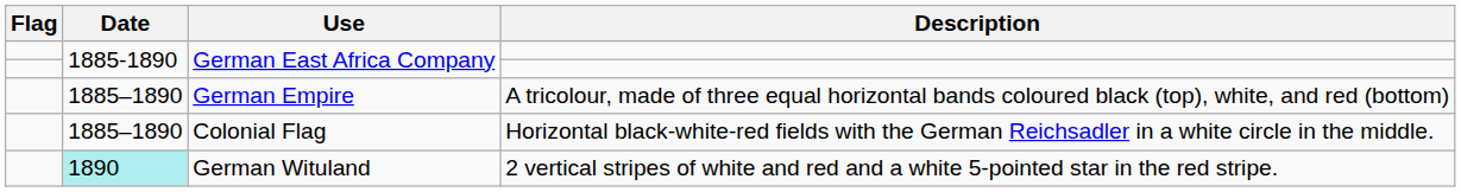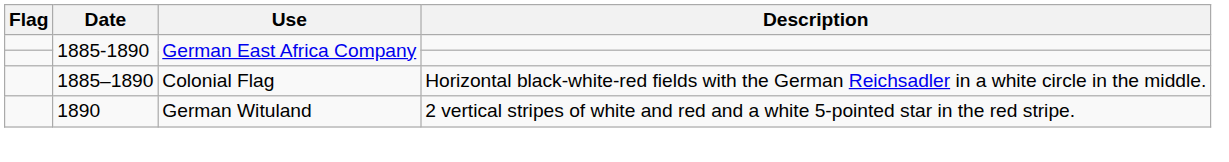 <table class="wikitable">
 <tr>
 <th>Flag</th>
 <th>Date</th>
 <th>Use</th>
 <th>Description</th>
 </tr>
 <tr>
 <td></td>
 <td rowspan="2">1885-1890</td>
 <td rowspan="2"><a href='#'>German East Africa Company</a></td>
 <td></td>
 </tr>
 <tr>
 <td></td>
 <td></td>
 </tr>
 <tr>
 <td></td>
 <td>1885–1890</td>
-<td><a href='#'>German Empire</a></td>
-<td>A tricolour, made of three equal horizontal bands coloured black (top), white, and red (bottom)</td>
-</tr>
-<tr>
-<td></td>
-<td>1885–1890</td>
 <td>Colonial Flag</td>
 <td>Horizontal black-white-red fields with the German <a href='#'>Reichsadler</a> in a white circle in the middle.</td>
 </tr>
 <tr>
 <td></td>
-<td style="background: paleturquoise;">1890</td>
+<td>1890</td>
 <td>German Wituland</td>
 <td>2 vertical stripes of white and red and a white 5-pointed star in the red stripe.</td>
 </tr>
 </table>
